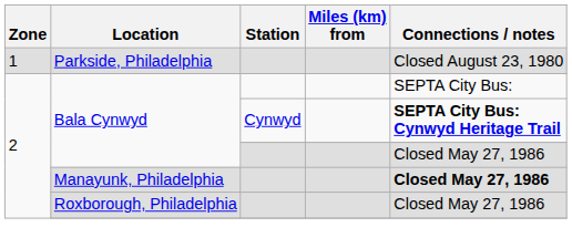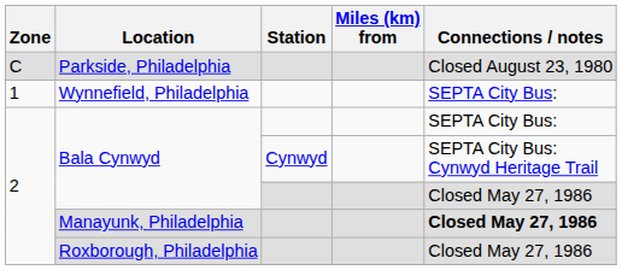 <table class="wikitable">
 <tr style="vertical-align:bottom;"|>
 <th>Zone</th>
 <th>Location</th>
 <th>Station</th>
 <th><a href='#'>Miles (km)</a><br>from<br></th>
 <th class="nowrap">Connections / notes</th>
 </tr>
 <tr bgcolor=dfdfdf>
-<td>1</td>
+<td>C</td>
 <td><a href='#'>Parkside, Philadelphia</a></td>
 <td></td>
 <td></td>
 <td>Closed August 23, 1980</td>
+</tr>
+<tr>
+<td>1</td>
+<td><a href='#'>Wynnefield, Philadelphia</a></td>
+<td> </td>
+<td></td>
+<td> <a href='#'>SEPTA City Bus</a>: </td>
 </tr>
 <tr>
 <td rowspan=6>2</td>
 <td rowspan=3><a href='#'>Bala Cynwyd</a></td>
 <td> </td>
 <td></td>
 <td> SEPTA City Bus: </td>
 </tr>
 <tr>
 <td><a href='#'>Cynwyd</a> </td>
 <td></td>
-<td><strong> SEPTA City Bus: <br> <a href='#'>Cynwyd Heritage Trail</a></strong></td>
+<td> SEPTA City Bus: <br> <a href='#'>Cynwyd Heritage Trail</a></td>
 </tr>
 <tr bgcolor=dfdfdf>
 <td></td>
 <td></td>
 <td>Closed May 27, 1986</td>
 </tr>
 <tr bgcolor=dfdfdf>
 <td><a href='#'>Manayunk, Philadelphia</a></td>
 <td></td>
 <td></td>
 <td><strong>Closed May 27, 1986</strong></td>
 </tr>
 <tr bgcolor=dfdfdf>
 <td><a href='#'>Roxborough, Philadelphia</a></td>
 <td></td>
 <td></td>
 <td>Closed May 27, 1986</td>
 </tr>
 <tr>
 </tr>
 </table>
